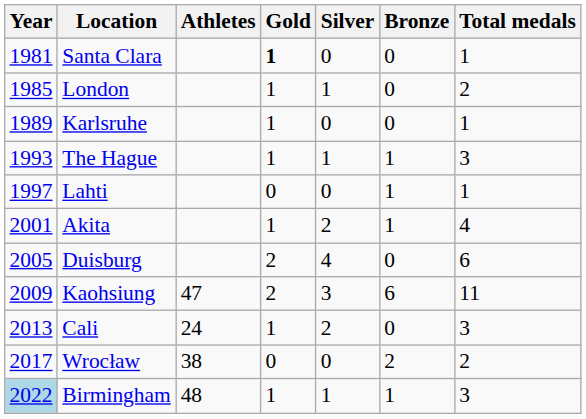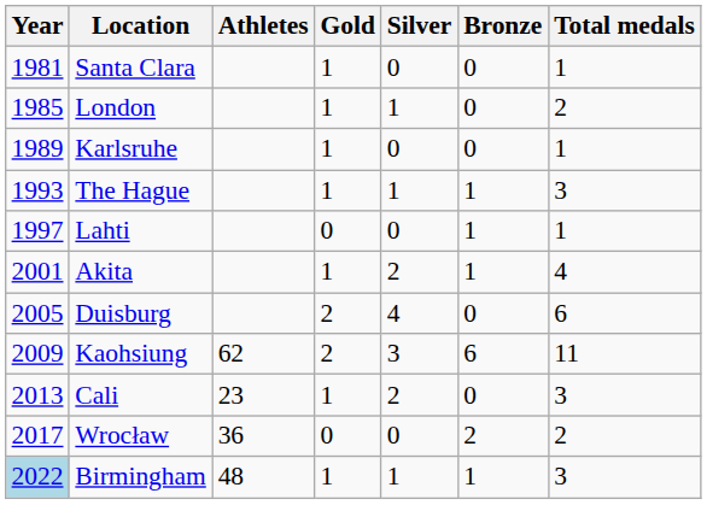 <table class="wikitable sortable">
 <tr>
 <th>Year</th>
 <th>Location</th>
 <th>Athletes</th>
 <th>Gold</th>
 <th>Silver</th>
 <th>Bronze</th>
 <th>Total medals</th>
 </tr>
 <tr>
 <td><a href='#'>1981</a></td>
 <td> <a href='#'>Santa Clara</a></td>
 <td></td>
-<td><strong>1</strong></td>
+<td>1</td>
 <td>0</td>
 <td>0</td>
 <td>1</td>
 </tr>
 <tr>
 <td><a href='#'>1985</a></td>
 <td> <a href='#'>London</a></td>
 <td></td>
 <td>1</td>
 <td>1</td>
 <td>0</td>
 <td>2</td>
 </tr>
 <tr>
 <td><a href='#'>1989</a></td>
 <td> <a href='#'>Karlsruhe</a></td>
 <td></td>
 <td>1</td>
 <td>0</td>
 <td>0</td>
 <td>1</td>
 </tr>
 <tr>
 <td><a href='#'>1993</a></td>
 <td> <a href='#'>The Hague</a></td>
 <td></td>
 <td>1</td>
 <td>1</td>
 <td>1</td>
 <td>3</td>
 </tr>
 <tr>
 <td><a href='#'>1997</a></td>
 <td> <a href='#'>Lahti</a></td>
 <td></td>
 <td>0</td>
 <td>0</td>
 <td>1</td>
 <td>1</td>
 </tr>
 <tr>
 <td><a href='#'>2001</a></td>
 <td> <a href='#'>Akita</a></td>
 <td></td>
 <td>1</td>
 <td>2</td>
 <td>1</td>
 <td>4</td>
 </tr>
 <tr>
 <td><a href='#'>2005</a></td>
 <td> <a href='#'>Duisburg</a></td>
 <td></td>
 <td>2</td>
 <td>4</td>
 <td>0</td>
 <td>6</td>
 </tr>
 <tr>
 <td><a href='#'>2009</a></td>
 <td> <a href='#'>Kaohsiung</a></td>
-<td>47</td>
+<td>62</td>
 <td>2</td>
 <td>3</td>
 <td>6</td>
 <td>11</td>
 </tr>
 <tr>
 <td><a href='#'>2013</a></td>
 <td> <a href='#'>Cali</a></td>
-<td>24</td>
+<td>23</td>
 <td>1</td>
 <td>2</td>
 <td>0</td>
 <td>3</td>
 </tr>
 <tr>
 <td><a href='#'>2017</a></td>
 <td> <a href='#'>Wrocław</a></td>
-<td>38</td>
+<td>36</td>
 <td>0</td>
 <td>0</td>
 <td>2</td>
 <td>2</td>
 </tr>
 <tr>
 <td style="background: lightblue;"><a href='#'>2022</a></td>
 <td> <a href='#'>Birmingham</a></td>
 <td>48</td>
 <td>1</td>
 <td>1</td>
 <td>1</td>
 <td>3</td>
 </tr>
 </table>
